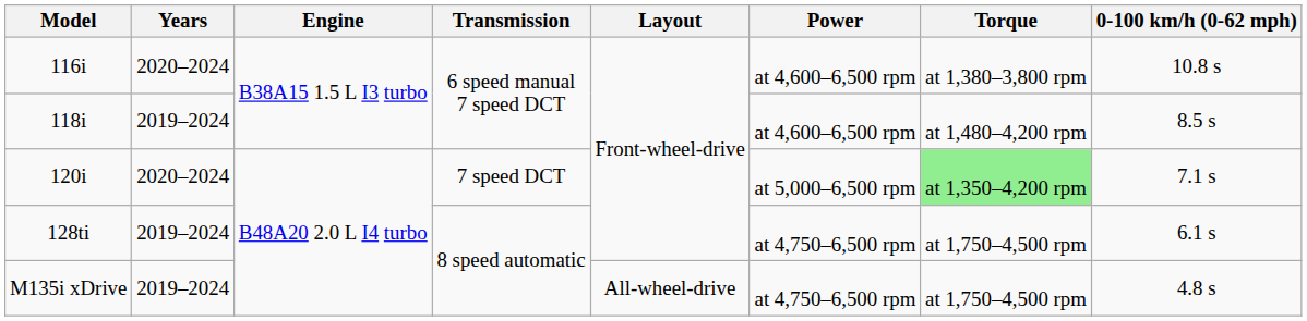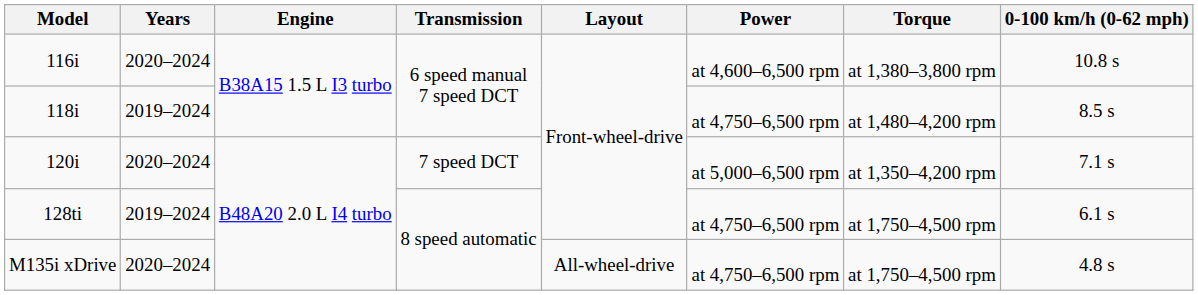 <table class="wikitable sortable" style="text-align: center;">
 <tr>
 <th>Model</th>
 <th>Years</th>
 <th>Engine</th>
 <th>Transmission</th>
 <th>Layout</th>
 <th>Power</th>
 <th>Torque</th>
 <th>0-100 km/h (0-62 mph)</th>
 </tr>
 <tr>
 <td>116i</td>
 <td>2020–2024</td>
 <td rowspan="2"><a href='#'>B38A15</a> 1.5 L <a href='#'>I3</a> <a href='#'>turbo</a></td>
 <td rowspan="2">6 speed manual<br>7 speed DCT</td>
 <td rowspan="4">Front-wheel-drive</td>
 <td> <br> at 4,600–6,500 rpm</td>
 <td> <br> at 1,380–3,800 rpm</td>
 <td>10.8 s</td>
 </tr>
 <tr>
 <td rowspan="1">118i</td>
 <td>2019–2024</td>
-<td> <br> at 4,600–6,500 rpm</td>
+<td> <br> at 4,750–6,500 rpm</td>
 <td> <br> at 1,480–4,200 rpm</td>
 <td>8.5 s</td>
 </tr>
 <tr>
 <td>120i</td>
 <td>2020–2024</td>
 <td rowspan="3"><a href='#'>B48A20</a> 2.0 L <a href='#'>I4</a> <a href='#'>turbo</a></td>
 <td>7 speed DCT</td>
 <td> <br> at 5,000–6,500 rpm</td>
-<td style="background: lightgreen;"> <br> at 1,350–4,200 rpm</td>
+<td> <br> at 1,350–4,200 rpm</td>
 <td>7.1 s</td>
 </tr>
 <tr>
 <td>128ti</td>
 <td>2019–2024</td>
 <td rowspan="2">8 speed automatic</td>
 <td> <br> at 4,750–6,500 rpm</td>
 <td> <br> at 1,750–4,500 rpm</td>
 <td>6.1 s</td>
 </tr>
 <tr>
 <td>M135i xDrive</td>
-<td>2019–2024</td>
+<td>2020–2024</td>
 <td>All-wheel-drive</td>
 <td> <br> at 4,750–6,500 rpm</td>
 <td> <br> at 1,750–4,500 rpm</td>
 <td>4.8 s</td>
 </tr>
 </table>
